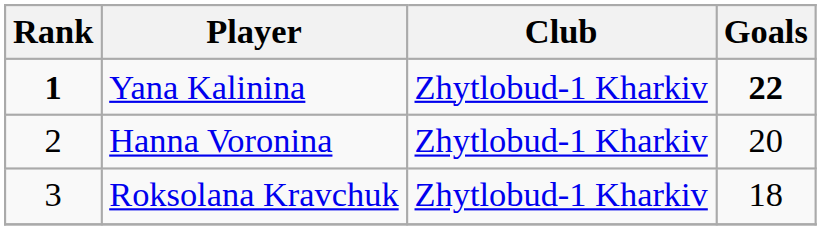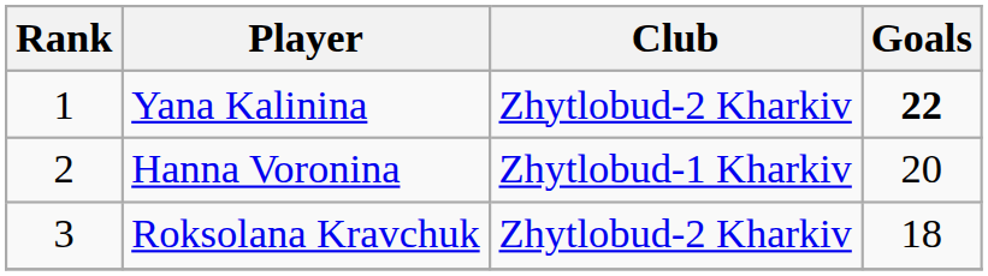 <table class="wikitable" style="text-align:center">
 <tr>
 <th>Rank</th>
 <th>Player</th>
 <th>Club</th>
 <th>Goals</th>
 </tr>
 <tr>
-<td rowspan=1><strong>1</strong></td>
+<td rowspan=1>1</td>
 <td align="left"> <a href='#'>Yana Kalinina</a></td>
-<td align="left"><a href='#'>Zhytlobud-1 Kharkiv</a></td>
+<td align="left"><a href='#'>Zhytlobud-2 Kharkiv</a></td>
 <td><strong>22</strong></td>
 </tr>
 <tr>
 <td rowspan=1>2</td>
 <td align="left"> <a href='#'>Hanna Voronina</a></td>
 <td align="left"><a href='#'>Zhytlobud-1 Kharkiv</a></td>
 <td>20</td>
 </tr>
 <tr>
 <td rowspan=1>3</td>
 <td align="left"> <a href='#'>Roksolana Kravchuk</a></td>
-<td align="left"><a href='#'>Zhytlobud-1 Kharkiv</a></td>
+<td align="left"><a href='#'>Zhytlobud-2 Kharkiv</a></td>
 <td>18</td>
 </tr>
 <tr>
 </tr>
 </table>
